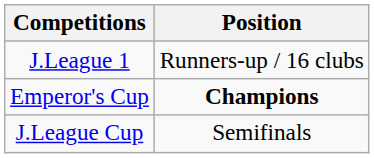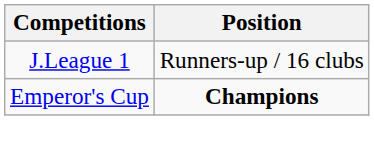 <table class="wikitable" style="text-align:center;">
 <tr>
 <th>Competitions</th>
 <th>Position</th>
 </tr>
 <tr>
 <td><a href='#'>J.League 1</a></td>
 <td>Runners-up / 16 clubs</td>
 </tr>
 <tr>
 <td><a href='#'>Emperor's Cup</a></td>
 <td><strong>Champions</strong></td>
 </tr>
-<tr>
-<td><a href='#'>J.League Cup</a></td>
-<td>Semifinals</td>
-</tr>
 </table>
